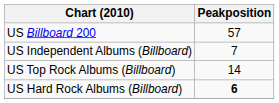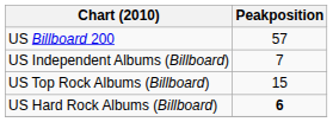 <table class="wikitable sortable">
 <tr>
 <th>Chart (2010)</th>
 <th>Peakposition</th>
 </tr>
 <tr>
 <td>US <a href='#'><em>Billboard</em> 200</a></td>
 <td align="center">57</td>
 </tr>
 <tr>
 <td>US Independent Albums (<em>Billboard</em>)</td>
 <td align="center">7</td>
 </tr>
 <tr>
 <td>US Top Rock Albums (<em>Billboard</em>)</td>
-<td align="center">14</td>
+<td align="center">15</td>
 </tr>
 <tr>
 <td>US Hard Rock Albums (<em>Billboard</em>)</td>
 <td align="center"><strong>6</strong></td>
 </tr>
 <tr>
 </tr>
 </table>
